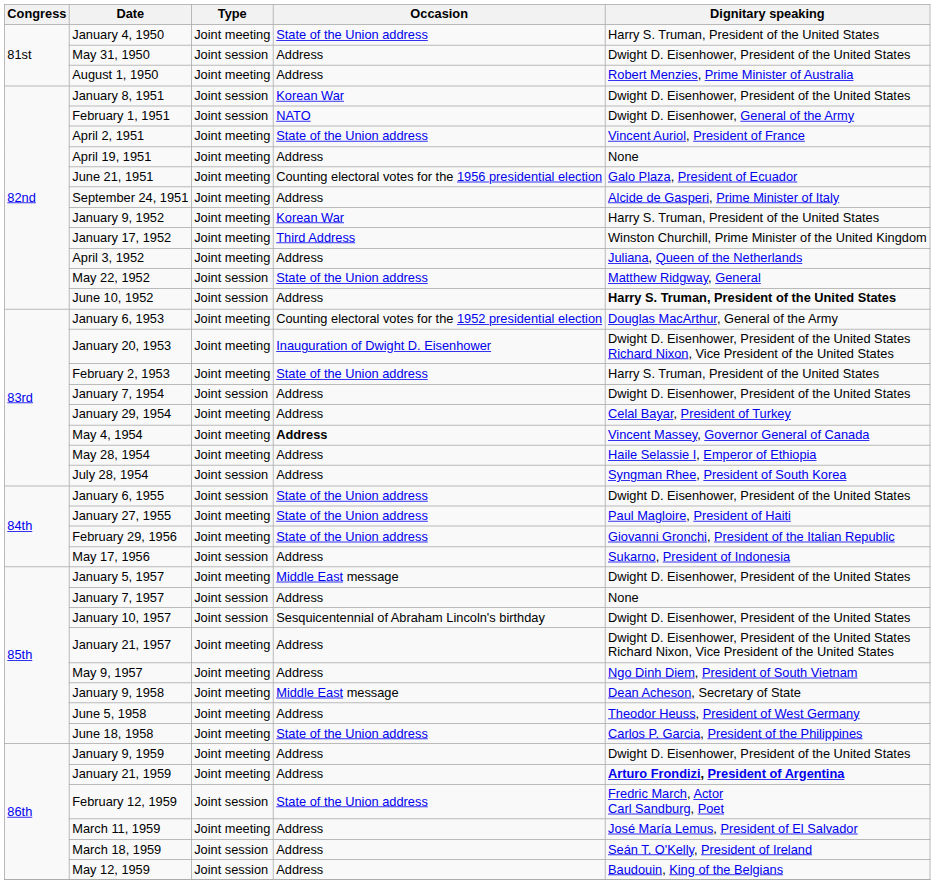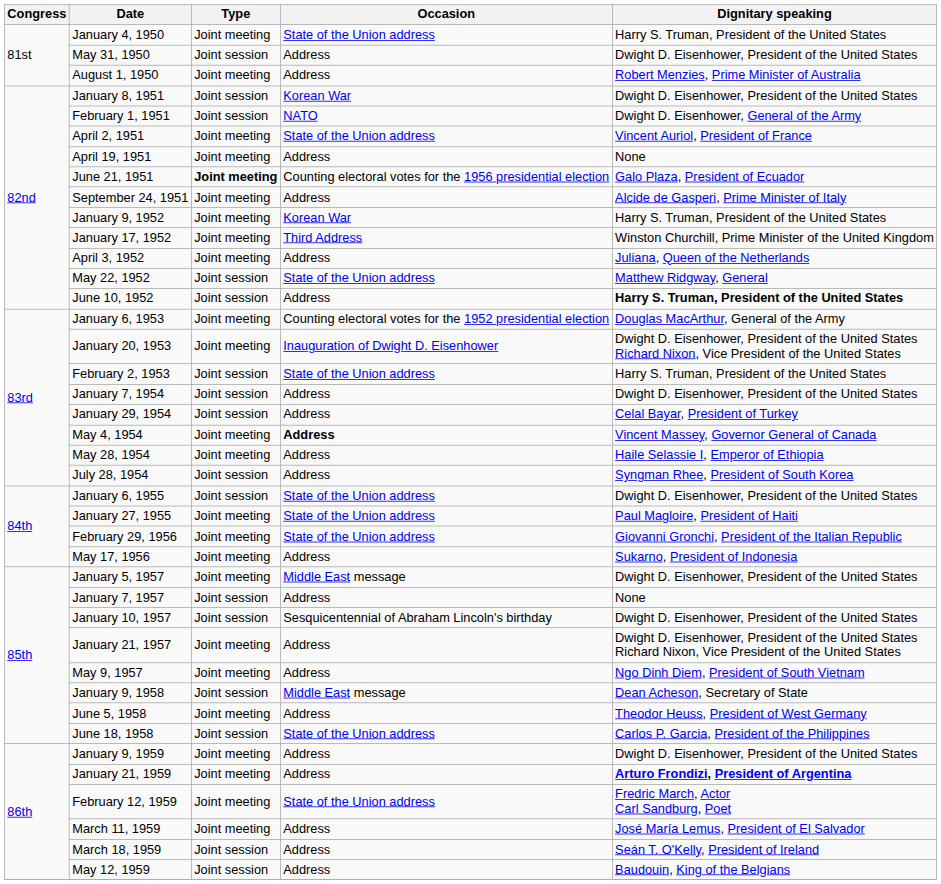 <table class="wikitable sortable">
 <tr>
 <th>Congress</th>
 <th>Date</th>
 <th>Type</th>
 <th>Occasion</th>
 <th>Dignitary speaking</th>
 </tr>
 <tr>
 <td rowspan="3">81st</td>
 <td>January 4, 1950</td>
 <td>Joint meeting</td>
 <td><a href='#'>State of the Union address</a></td>
 <td>Harry S. Truman, President of the United States</td>
 </tr>
 <tr>
 <td>May 31, 1950</td>
 <td>Joint session</td>
 <td>Address</td>
 <td>Dwight D. Eisenhower, President of the United States</td>
 </tr>
 <tr>
 <td>August 1, 1950</td>
 <td>Joint meeting</td>
 <td>Address</td>
 <td><a href='#'>Robert Menzies</a>, <a href='#'>Prime Minister of Australia</a></td>
 </tr>
 <tr>
 <td rowspan="11"><a href='#'>82nd</a></td>
 <td>January 8, 1951</td>
 <td>Joint session</td>
 <td><a href='#'>Korean War</a></td>
 <td>Dwight D. Eisenhower, President of the United States</td>
 </tr>
 <tr>
 <td>February 1, 1951</td>
 <td>Joint session</td>
 <td><a href='#'>NATO</a></td>
 <td>Dwight D. Eisenhower, <a href='#'>General of the Army</a></td>
 </tr>
 <tr>
 <td>April 2, 1951</td>
 <td>Joint meeting</td>
 <td><a href='#'>State of the Union address</a></td>
 <td><a href='#'>Vincent Auriol</a>, <a href='#'>President of France</a></td>
 </tr>
 <tr>
 <td>April 19, 1951</td>
 <td>Joint meeting</td>
 <td>Address</td>
 <td>None</td>
 </tr>
 <tr>
 <td>June 21, 1951</td>
-<td>Joint meeting</td>
+<td><strong>Joint meeting</strong></td>
 <td>Counting electoral votes for the <a href='#'>1956 presidential election</a></td>
 <td><a href='#'>Galo Plaza</a>, <a href='#'>President of Ecuador</a></td>
 </tr>
 <tr>
 <td>September 24, 1951</td>
 <td>Joint meeting</td>
 <td>Address</td>
 <td><a href='#'>Alcide de Gasperi</a>, <a href='#'>Prime Minister of Italy</a></td>
 </tr>
 <tr>
 <td>January 9, 1952</td>
 <td>Joint meeting</td>
 <td><a href='#'>Korean War</a></td>
 <td>Harry S. Truman, President of the United States</td>
 </tr>
 <tr>
 <td>January 17, 1952</td>
 <td>Joint meeting</td>
 <td><a href='#'>Third Address</a></td>
 <td>Winston Churchill, Prime Minister of the United Kingdom</td>
 </tr>
 <tr>
 <td>April 3, 1952</td>
 <td>Joint meeting</td>
 <td>Address</td>
 <td><a href='#'>Juliana</a>, <a href='#'>Queen of the Netherlands</a></td>
 </tr>
 <tr>
 <td>May 22, 1952</td>
 <td>Joint session</td>
 <td><a href='#'>State of the Union address</a></td>
 <td><a href='#'>Matthew Ridgway</a>, <a href='#'>General</a></td>
 </tr>
 <tr>
 <td>June 10, 1952</td>
 <td>Joint session</td>
 <td>Address</td>
 <td><strong>Harry S. Truman, President of the United States</strong></td>
 </tr>
 <tr>
 <td rowspan="8"><a href='#'>83rd</a></td>
 <td>January 6, 1953</td>
 <td>Joint meeting</td>
 <td>Counting electoral votes for the <a href='#'>1952 presidential election</a></td>
 <td><a href='#'>Douglas MacArthur</a>, General of the Army</td>
 </tr>
 <tr>
 <td>January 20, 1953</td>
 <td>Joint meeting</td>
 <td><a href='#'>Inauguration of Dwight D. Eisenhower</a></td>
 <td>Dwight D. Eisenhower, President of the United States<br><a href='#'>Richard Nixon</a>, Vice President of the United States</td>
 </tr>
 <tr>
 <td>February 2, 1953</td>
-<td>Joint meeting</td>
+<td>Joint session</td>
 <td><a href='#'>State of the Union address</a></td>
 <td>Harry S. Truman, President of the United States</td>
 </tr>
 <tr>
 <td>January 7, 1954</td>
 <td>Joint session</td>
 <td>Address</td>
 <td>Dwight D. Eisenhower, President of the United States</td>
 </tr>
 <tr>
 <td>January 29, 1954</td>
-<td>Joint meeting</td>
+<td>Joint session</td>
 <td>Address</td>
 <td><a href='#'>Celal Bayar</a>, <a href='#'>President of Turkey</a></td>
 </tr>
 <tr>
 <td>May 4, 1954</td>
 <td>Joint meeting</td>
 <td><strong>Address</strong></td>
 <td><a href='#'>Vincent Massey</a>, <a href='#'>Governor General of Canada</a></td>
 </tr>
 <tr>
 <td>May 28, 1954</td>
 <td>Joint meeting</td>
 <td>Address</td>
 <td><a href='#'>Haile Selassie I</a>, <a href='#'>Emperor of Ethiopia</a></td>
 </tr>
 <tr>
 <td>July 28, 1954</td>
 <td>Joint session</td>
 <td>Address</td>
 <td><a href='#'>Syngman Rhee</a>, <a href='#'>President of South Korea</a></td>
 </tr>
 <tr>
 <td rowspan="4"><a href='#'>84th</a></td>
 <td>January 6, 1955</td>
 <td>Joint session</td>
 <td><a href='#'>State of the Union address</a></td>
 <td>Dwight D. Eisenhower, President of the United States</td>
 </tr>
 <tr>
 <td>January 27, 1955</td>
 <td>Joint meeting</td>
 <td><a href='#'>State of the Union address</a></td>
 <td><a href='#'>Paul Magloire</a>, <a href='#'>President of Haiti</a></td>
 </tr>
 <tr>
 <td>February 29, 1956</td>
 <td>Joint meeting</td>
 <td><a href='#'>State of the Union address</a></td>
 <td><a href='#'>Giovanni Gronchi</a>, <a href='#'>President of the Italian Republic</a></td>
 </tr>
 <tr>
 <td>May 17, 1956</td>
-<td>Joint session</td>
+<td>Joint meeting</td>
 <td>Address</td>
 <td><a href='#'>Sukarno</a>, <a href='#'>President of Indonesia</a></td>
 </tr>
 <tr>
 <td rowspan="8"><a href='#'>85th</a></td>
 <td>January 5, 1957</td>
 <td>Joint meeting</td>
 <td><a href='#'>Middle East</a> message</td>
 <td>Dwight D. Eisenhower, President of the United States</td>
 </tr>
 <tr>
 <td>January 7, 1957</td>
 <td>Joint session</td>
 <td>Address</td>
 <td>None</td>
 </tr>
 <tr>
 <td>January 10, 1957</td>
 <td>Joint session</td>
 <td>Sesquicentennial of Abraham Lincoln's birthday</td>
 <td>Dwight D. Eisenhower, President of the United States</td>
 </tr>
 <tr>
 <td>January 21, 1957</td>
 <td>Joint meeting</td>
 <td>Address</td>
 <td>Dwight D. Eisenhower, President of the United States<br>Richard Nixon, Vice President of the United States</td>
 </tr>
 <tr>
 <td>May 9, 1957</td>
 <td>Joint meeting</td>
 <td>Address</td>
 <td><a href='#'>Ngo Dinh Diem</a>, <a href='#'>President of South Vietnam</a></td>
 </tr>
 <tr>
 <td>January 9, 1958</td>
-<td>Joint meeting</td>
+<td>Joint session</td>
 <td><a href='#'>Middle East</a> message</td>
 <td><a href='#'>Dean Acheson</a>, Secretary of State</td>
 </tr>
 <tr>
 <td>June 5, 1958</td>
 <td>Joint meeting</td>
 <td>Address</td>
 <td><a href='#'>Theodor Heuss</a>, <a href='#'>President of West Germany</a></td>
 </tr>
 <tr>
 <td>June 18, 1958</td>
-<td>Joint meeting</td>
+<td>Joint session</td>
 <td><a href='#'>State of the Union address</a></td>
 <td><a href='#'>Carlos P. Garcia</a>, <a href='#'>President of the Philippines</a></td>
 </tr>
 <tr>
 <td rowspan="6"><a href='#'>86th</a></td>
 <td>January 9, 1959</td>
 <td>Joint meeting</td>
 <td>Address</td>
 <td>Dwight D. Eisenhower, President of the United States</td>
 </tr>
 <tr>
 <td>January 21, 1959</td>
 <td>Joint meeting</td>
 <td>Address</td>
 <td><strong><a href='#'>Arturo Frondizi</a>, <a href='#'>President of Argentina</a></strong></td>
 </tr>
 <tr>
 <td>February 12, 1959</td>
-<td>Joint session</td>
+<td>Joint meeting</td>
 <td><a href='#'>State of the Union address</a></td>
 <td><a href='#'>Fredric March</a>, <a href='#'>Actor</a><br><a href='#'>Carl Sandburg</a>, <a href='#'>Poet</a></td>
 </tr>
 <tr>
 <td>March 11, 1959</td>
 <td>Joint meeting</td>
 <td>Address</td>
 <td><a href='#'>José María Lemus</a>, <a href='#'>President of El Salvador</a></td>
 </tr>
 <tr>
 <td>March 18, 1959</td>
 <td>Joint session</td>
 <td>Address</td>
 <td><a href='#'>Seán T. O'Kelly</a>, <a href='#'>President of Ireland</a></td>
 </tr>
 <tr>
 <td>May 12, 1959</td>
 <td>Joint session</td>
 <td>Address</td>
 <td><a href='#'>Baudouin</a>, <a href='#'>King of the Belgians</a></td>
 </tr>
 <tr>
 </tr>
 </table>
